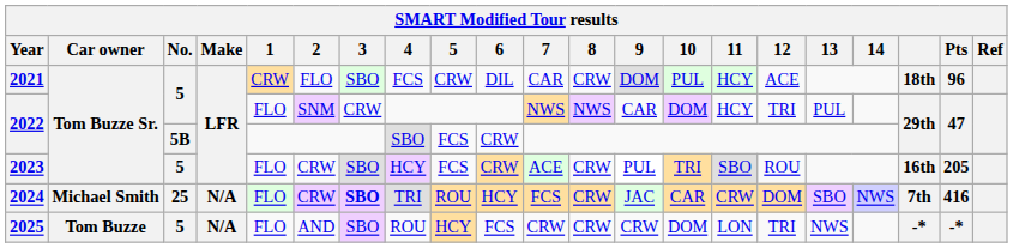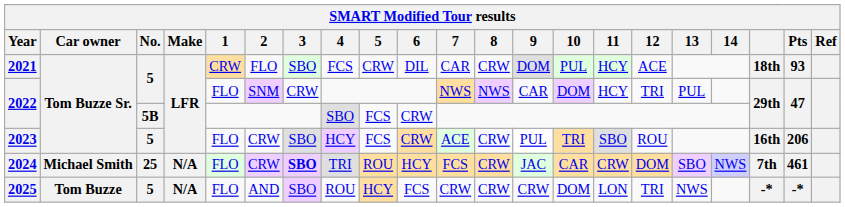 <table class="wikitable" style="text-align:center; font-size:75%">
 <tr>
 <th colspan=38><a href='#'>SMART Modified Tour</a> results</th>
 </tr>
 <tr>
 <th>Year</th>
 <th>Car owner</th>
 <th>No.</th>
 <th>Make</th>
 <th>1</th>
 <th>2</th>
 <th>3</th>
 <th>4</th>
 <th>5</th>
 <th>6</th>
 <th>7</th>
 <th>8</th>
 <th>9</th>
 <th>10</th>
 <th>11</th>
 <th>12</th>
 <th>13</th>
 <th>14</th>
 <th></th>
 <th>Pts</th>
 <th>Ref</th>
 </tr>
 <tr>
 <th><a href='#'>2021</a></th>
 <th rowspan=4>Tom Buzze Sr.</th>
 <th rowspan=2>5</th>
 <th rowspan=4>LFR</th>
 <td style="background:#FFDF9F;"><a href='#'>CRW</a><br></td>
 <td><a href='#'>FLO</a></td>
 <td style="background:#DFFFDF;"><a href='#'>SBO</a><br></td>
 <td><a href='#'>FCS</a></td>
 <td><a href='#'>CRW</a></td>
 <td><a href='#'>DIL</a></td>
 <td><a href='#'>CAR</a></td>
 <td><a href='#'>CRW</a></td>
 <td style="background:#DFDFDF;"><a href='#'>DOM</a><br></td>
 <td style="background:#DFFFDF;"><a href='#'>PUL</a><br></td>
 <td style="background:#DFFFDF;"><a href='#'>HCY</a><br></td>
 <td><a href='#'>ACE</a></td>
 <td colspan=2></td>
 <th>18th</th>
-<th>96</th>
+<th>93</th>
 <th></th>
 </tr>
 <tr>
 <th rowspan=2><a href='#'>2022</a></th>
 <td><a href='#'>FLO</a></td>
 <td style="background:#EFCFFF;"><a href='#'>SNM</a><br></td>
 <td><a href='#'>CRW</a></td>
 <td colspan=3></td>
 <td style="background:#FFDF9F;"><a href='#'>NWS</a><br></td>
 <td style="background:#EFCFFF;"><a href='#'>NWS</a><br></td>
 <td><a href='#'>CAR</a></td>
 <td style="background:#EFCFFF;"><a href='#'>DOM</a><br></td>
 <td><a href='#'>HCY</a></td>
 <td><a href='#'>TRI</a></td>
 <td><a href='#'>PUL</a></td>
 <td></td>
 <th rowspan=2>29th</th>
 <th rowspan=2>47</th>
 <th rowspan=2></th>
 </tr>
 <tr>
 <th>5B</th>
 <td colspan=3></td>
 <td style="background:#DFDFDF;"><a href='#'>SBO</a><br></td>
 <td><a href='#'>FCS</a></td>
 <td><a href='#'>CRW</a></td>
 <td colspan=8></td>
 </tr>
 <tr>
 <th><a href='#'>2023</a></th>
 <th>5</th>
 <td><a href='#'>FLO</a></td>
 <td><a href='#'>CRW</a></td>
 <td style="background:#DFDFDF;"><a href='#'>SBO</a><br></td>
 <td style="background:#EFCFFF;"><a href='#'>HCY</a><br></td>
 <td><a href='#'>FCS</a></td>
 <td style="background:#FFDF9F;"><a href='#'>CRW</a><br></td>
 <td style="background:#DFFFDF;"><a href='#'>ACE</a><br></td>
 <td><a href='#'>CRW</a></td>
 <td style="background:#FFFFFF;"><a href='#'>PUL</a><br></td>
 <td style="background:#FFDF9F;"><a href='#'>TRI</a><br></td>
 <td style="background:#DFDFDF;"><a href='#'>SBO</a><br></td>
 <td><a href='#'>ROU</a></td>
 <td colspan=2></td>
 <th>16th</th>
-<th>205</th>
+<th>206</th>
 <th></th>
 </tr>
 <tr>
 <th><a href='#'>2024</a></th>
 <th>Michael Smith</th>
 <th>25</th>
 <th>N/A</th>
 <td style="background:#DFFFDF;"><a href='#'>FLO</a><br></td>
 <td style="background:#EFCFFF;"><a href='#'>CRW</a><br></td>
 <td style="background:#EFCFFF;"><strong><a href='#'>SBO</a><br></strong></td>
 <td style="background:#DFDFDF;"><a href='#'>TRI</a><br></td>
 <td style="background:#FFDF9F;"><a href='#'>ROU</a><br></td>
 <td style="background:#FFDF9F;"><a href='#'>HCY</a><br></td>
 <td style="background:#FFDF9F;"><a href='#'>FCS</a><br></td>
 <td style="background:#FFDF9F;"><a href='#'>CRW</a><br></td>
 <td style="background:#DFFFDF;"><a href='#'>JAC</a><br></td>
 <td style="background:#FFDF9F;"><a href='#'>CAR</a><br></td>
 <td style="background:#FFDF9F;"><a href='#'>CRW</a><br></td>
 <td style="background:#FFDF9F;"><a href='#'>DOM</a><br></td>
 <td style="background:#EFCFFF;"><a href='#'>SBO</a><br></td>
 <td style="background:#CFCFFF;"><a href='#'>NWS</a><br></td>
 <th>7th</th>
-<th>416</th>
+<th>461</th>
 <th></th>
 </tr>
 <tr>
 <th><a href='#'>2025</a></th>
 <th>Tom Buzze</th>
 <th>5</th>
 <th>N/A</th>
 <td><a href='#'>FLO</a></td>
 <td><a href='#'>AND</a></td>
 <td style="background:#EFCFFF;"><a href='#'>SBO</a><br></td>
 <td><a href='#'>ROU</a></td>
 <td style="background:#FFDF9F;"><a href='#'>HCY</a><br></td>
 <td><a href='#'>FCS</a></td>
 <td><a href='#'>CRW</a></td>
 <td><a href='#'>CRW</a></td>
 <td><a href='#'>CRW</a></td>
 <td><a href='#'>DOM</a></td>
 <td><a href='#'>LON</a></td>
 <td><a href='#'>TRI</a></td>
 <td><a href='#'>NWS</a></td>
 <td></td>
 <th>-*</th>
 <th>-*</th>
 <th></th>
 </tr>
 </table>
